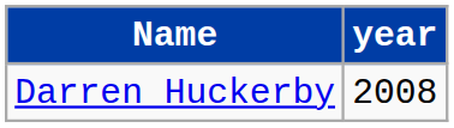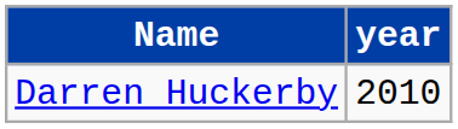 <table class="wikitable">
 <tr>
 <th style="background:#003DA5; color:#fff;" scope="col">Name</th>
 <th style="background:#003DA5; color:#fff;" scope="col">year</th>
 </tr>
 <tr>
 <td><a href='#'>Darren Huckerby</a></td>
-<td>2008</td>
+<td>2010</td>
 </tr>
 </table>
